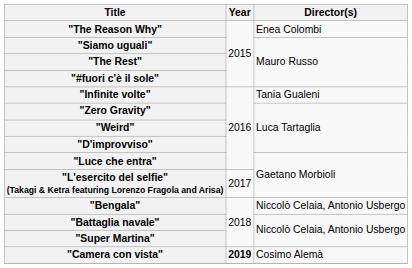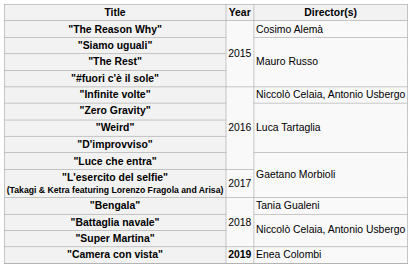 <table class="wikitable plainrowheaders">
 <tr>
 <th>Title</th>
 <th>Year</th>
 <th>Director(s)</th>
 </tr>
 <tr>
 <th scope="row">"The Reason Why"</th>
 <td rowspan="4" style="text-align:center;">2015</td>
-<td>Enea Colombi</td>
+<td>Cosimo Alemà</td>
 </tr>
 <tr>
 <th scope="row">"Siamo uguali"</th>
 <td rowspan="3">Mauro Russo</td>
 </tr>
 <tr>
 <th scope="row">"The Rest"</th>
 </tr>
 <tr>
 <th scope="row">"#fuori c'è il sole"</th>
 </tr>
 <tr>
 <th scope="row">"Infinite volte"</th>
 <td rowspan="5" style="text-align:center;">2016</td>
-<td>Tania Gualeni</td>
+<td>Niccolò Celaia, Antonio Usbergo</td>
 </tr>
 <tr>
 <th scope="row">"Zero Gravity"</th>
 <td rowspan="3">Luca Tartaglia</td>
 </tr>
 <tr>
 <th scope="row">"Weird"</th>
 </tr>
 <tr>
 <th scope="row">"D'improvviso"</th>
 </tr>
 <tr>
 <th scope="row">"Luce che entra"</th>
 <td rowspan="2">Gaetano Morbioli</td>
 </tr>
 <tr>
 <th scope="row">"L'esercito del selfie"<br><small>(Takagi & Ketra featuring Lorenzo Fragola and Arisa)</small></th>
 <td>2017</td>
 </tr>
 <tr>
 <th scope="row">"Bengala"</th>
 <td rowspan="3">2018</td>
-<td>Niccolò Celaia, Antonio Usbergo</td>
+<td>Tania Gualeni</td>
 </tr>
 <tr>
 <th scope="row">"Battaglia navale"</th>
 <td rowspan="2">Niccolò Celaia, Antonio Usbergo</td>
 </tr>
 <tr>
 <th scope="row">"Super Martina"<br></th>
 </tr>
 <tr>
 <th scope="row">"Camera con vista"<br></th>
 <td><strong>2019</strong></td>
-<td>Cosimo Alemà</td>
+<td>Enea Colombi</td>
 </tr>
 <tr>
 </tr>
 </table>
